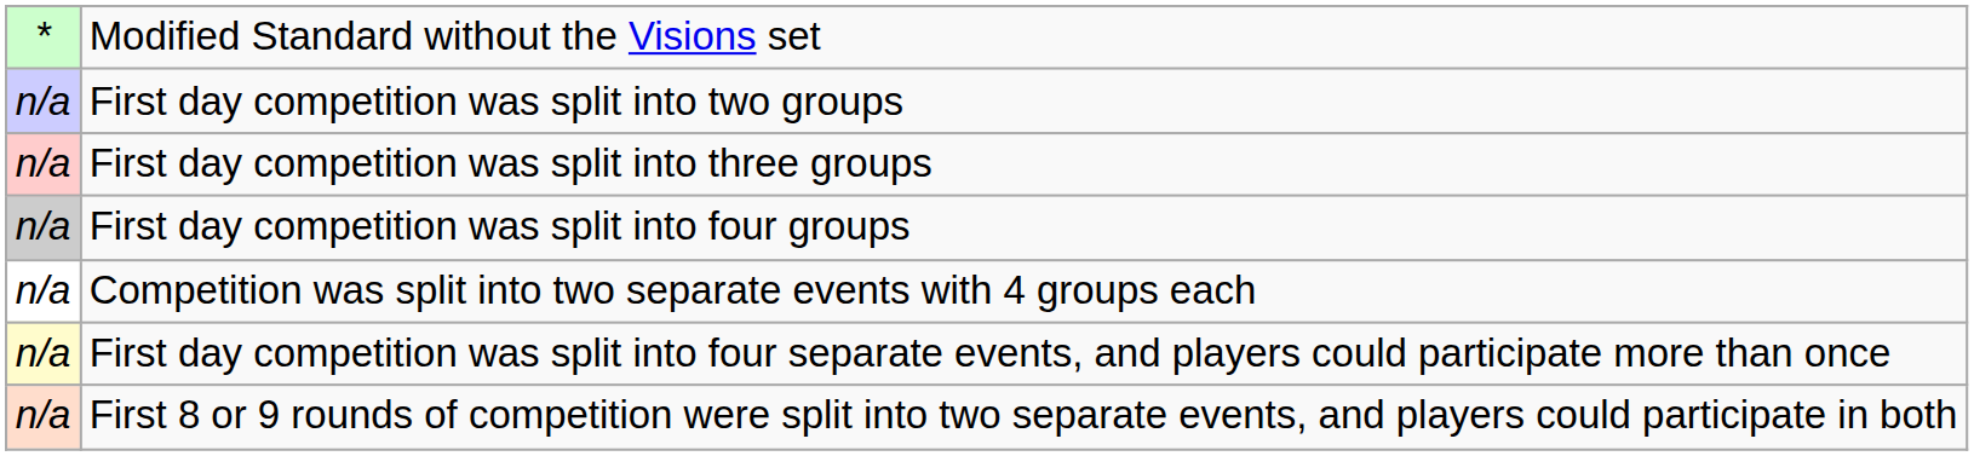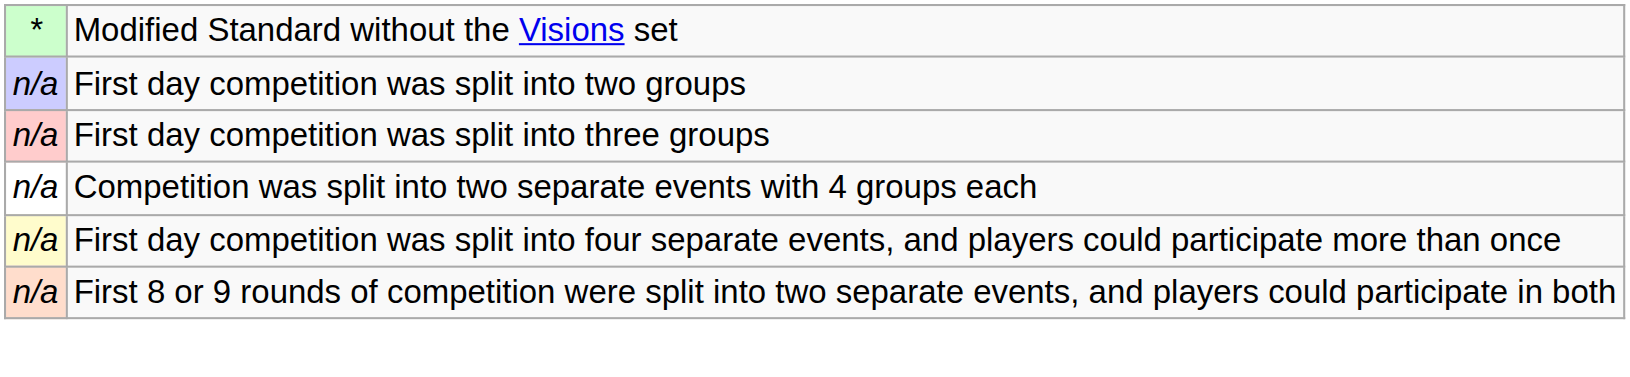 <table class="wikitable">
 <tr>
 <td align=center style="background-color:#CCFFCC"><em>*</em></td>
 <td>Modified Standard without the <a href='#'>Visions</a> set</td>
 </tr>
 <tr>
 <td align=center style="background-color:#CCCCFF"><em>n/a</em></td>
 <td>First day competition was split into two groups</td>
 </tr>
 <tr>
 <td align=center style="background-color:#FFCCCC"><em>n/a</em></td>
 <td>First day competition was split into three groups</td>
 </tr>
 <tr>
-<td align=center style="background-color:#CCCCCC"><em>n/a</em></td>
-<td>First day competition was split into four groups</td>
-</tr>
-<tr>
 <td align=center style="background-color:#FFFFFF"><em>n/a</em></td>
 <td>Competition was split into two separate events with 4 groups each</td>
 </tr>
 <tr>
 <td align=center style="background-color:#FFFCCC"><em>n/a</em></td>
 <td>First day competition was split into four separate events, and players could participate more than once</td>
 </tr>
 <tr>
 <td align=center style="background-color:#FFDDCC"><em>n/a</em></td>
 <td>First 8 or 9 rounds of competition were split into two separate events, and players could participate in both</td>
 </tr>
 </table>
